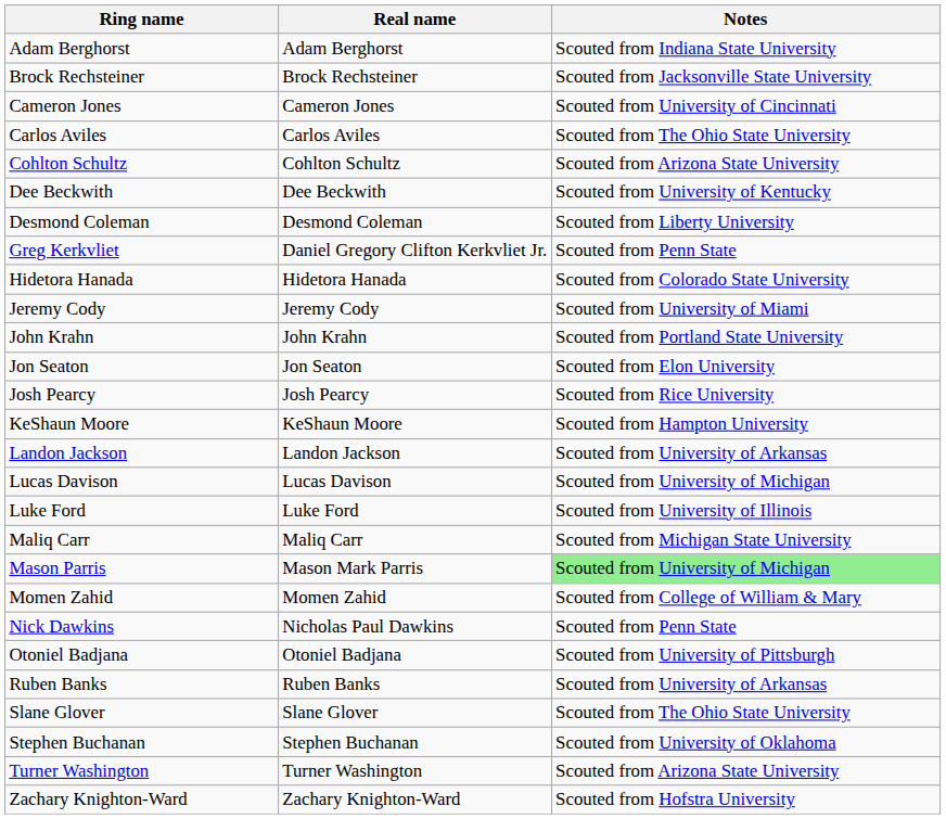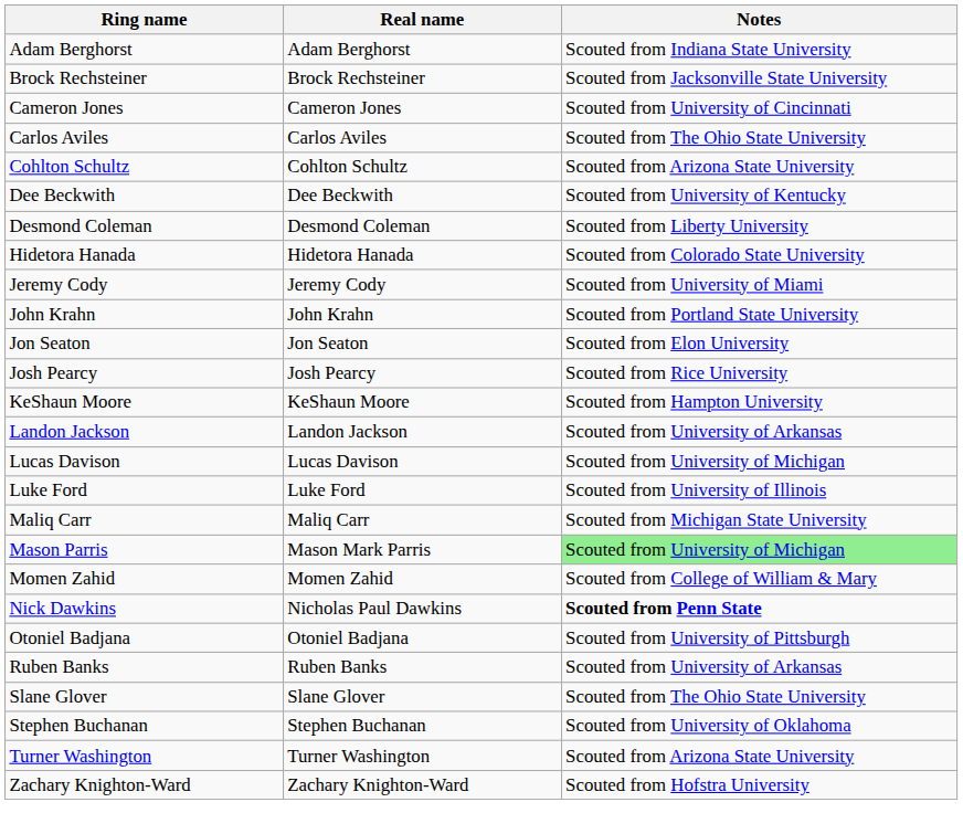 <table class="wikitable sortable" style="width:65%;">
 <tr>
 <th width=19%>Ring name</th>
 <th width=19%>Real name</th>
 <th width=27%>Notes</th>
 </tr>
 <tr>
 <td>Adam Berghorst</td>
 <td>Adam Berghorst</td>
 <td>Scouted from <a href='#'>Indiana State University</a></td>
 </tr>
 <tr>
 <td>Brock Rechsteiner</td>
 <td>Brock Rechsteiner</td>
 <td>Scouted from <a href='#'>Jacksonville State University</a></td>
 </tr>
 <tr>
 <td>Cameron Jones</td>
 <td>Cameron Jones</td>
 <td>Scouted from <a href='#'>University of Cincinnati</a></td>
 </tr>
 <tr>
 <td>Carlos Aviles</td>
 <td>Carlos Aviles</td>
 <td>Scouted from <a href='#'>The Ohio State University</a></td>
 </tr>
 <tr>
 <td><a href='#'>Cohlton Schultz</a></td>
 <td>Cohlton Schultz</td>
 <td>Scouted from <a href='#'>Arizona State University</a></td>
 </tr>
 <tr>
 <td>Dee Beckwith</td>
 <td>Dee Beckwith</td>
 <td>Scouted from <a href='#'>University of Kentucky</a></td>
 </tr>
 <tr>
 <td>Desmond Coleman</td>
 <td>Desmond Coleman</td>
 <td>Scouted from <a href='#'>Liberty University</a></td>
-</tr>
-<tr>
-<td><a href='#'>Greg Kerkvliet</a></td>
-<td>Daniel Gregory Clifton Kerkvliet Jr.</td>
-<td>Scouted from <a href='#'>Penn State</a></td>
 </tr>
 <tr>
 <td>Hidetora Hanada</td>
 <td>Hidetora Hanada</td>
 <td>Scouted from <a href='#'>Colorado State University</a></td>
 </tr>
 <tr>
 <td>Jeremy Cody</td>
 <td>Jeremy Cody</td>
 <td>Scouted from <a href='#'>University of Miami</a></td>
 </tr>
 <tr>
 <td>John Krahn</td>
 <td>John Krahn</td>
 <td>Scouted from <a href='#'>Portland State University</a></td>
 </tr>
 <tr>
 <td>Jon Seaton</td>
 <td>Jon Seaton</td>
 <td>Scouted from <a href='#'>Elon University</a></td>
 </tr>
 <tr>
 <td>Josh Pearcy</td>
 <td>Josh Pearcy</td>
 <td>Scouted from <a href='#'>Rice University</a></td>
 </tr>
 <tr>
 <td>KeShaun Moore</td>
 <td>KeShaun Moore</td>
 <td>Scouted from <a href='#'>Hampton University</a></td>
 </tr>
 <tr>
 <td><a href='#'>Landon Jackson</a></td>
 <td>Landon Jackson</td>
 <td>Scouted from <a href='#'>University of Arkansas</a></td>
 </tr>
 <tr>
 <td>Lucas Davison</td>
 <td>Lucas Davison</td>
 <td>Scouted from <a href='#'>University of Michigan</a></td>
 </tr>
 <tr>
 <td>Luke Ford</td>
 <td>Luke Ford</td>
 <td>Scouted from <a href='#'>University of Illinois</a></td>
 </tr>
 <tr>
 <td>Maliq Carr</td>
 <td>Maliq Carr</td>
 <td>Scouted from <a href='#'>Michigan State University</a></td>
 </tr>
 <tr>
 <td><a href='#'>Mason Parris</a></td>
 <td>Mason Mark Parris</td>
 <td style="background: lightgreen;">Scouted from <a href='#'>University of Michigan</a></td>
 </tr>
 <tr>
 <td>Momen Zahid</td>
 <td>Momen Zahid</td>
 <td>Scouted from <a href='#'>College of William & Mary</a></td>
 </tr>
 <tr>
 <td><a href='#'>Nick Dawkins</a></td>
 <td>Nicholas Paul Dawkins</td>
-<td>Scouted from <a href='#'>Penn State</a></td>
+<td><strong>Scouted from <a href='#'>Penn State</a></strong></td>
 </tr>
 <tr>
 <td>Otoniel Badjana</td>
 <td>Otoniel Badjana</td>
 <td>Scouted from <a href='#'>University of Pittsburgh</a></td>
 </tr>
 <tr>
 <td>Ruben Banks</td>
 <td>Ruben Banks</td>
 <td>Scouted from <a href='#'>University of Arkansas</a></td>
 </tr>
 <tr>
 <td>Slane Glover</td>
 <td>Slane Glover</td>
 <td>Scouted from <a href='#'>The Ohio State University</a></td>
 </tr>
 <tr>
 <td>Stephen Buchanan</td>
 <td>Stephen Buchanan</td>
 <td>Scouted from <a href='#'>University of Oklahoma</a></td>
 </tr>
 <tr>
 <td><a href='#'>Turner Washington</a></td>
 <td>Turner Washington</td>
 <td>Scouted from <a href='#'>Arizona State University</a></td>
 </tr>
 <tr>
 <td>Zachary Knighton-Ward</td>
 <td>Zachary Knighton-Ward</td>
 <td>Scouted from <a href='#'>Hofstra University</a></td>
 </tr>
 <tr>
 </tr>
 </table>
